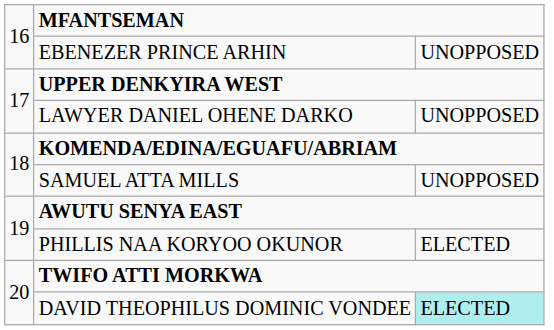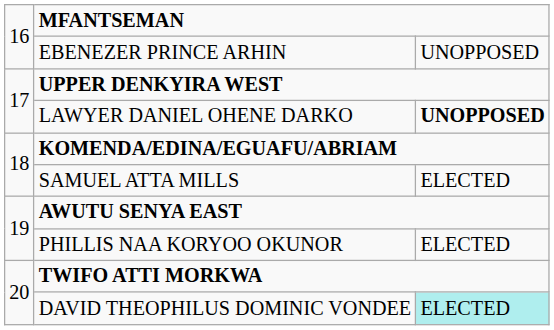 <table class="wikitable">
 <tr>
 <td rowspan="2">16</td>
 <td colspan="2"><strong>MFANTSEMAN</strong></td>
 </tr>
 <tr>
 <td>EBENEZER PRINCE ARHIN</td>
 <td>UNOPPOSED</td>
 </tr>
 <tr>
 <td rowspan="2">17</td>
 <td colspan="2"><strong>UPPER DENKYIRA WEST</strong></td>
 </tr>
 <tr>
 <td>LAWYER DANIEL OHENE DARKO</td>
-<td>UNOPPOSED</td>
+<td><strong>UNOPPOSED</strong></td>
 </tr>
 <tr>
 <td rowspan="2">18</td>
 <td colspan="2"><strong>KOMENDA/EDINA/EGUAFU/ABRIAM</strong></td>
 </tr>
 <tr>
 <td>SAMUEL ATTA MILLS</td>
-<td>UNOPPOSED</td>
+<td>ELECTED</td>
 </tr>
 <tr>
 <td rowspan="2">19</td>
 <td colspan="2"><strong>AWUTU SENYA EAST</strong></td>
 </tr>
 <tr>
 <td>PHILLIS NAA KORYOO OKUNOR</td>
 <td>ELECTED</td>
 </tr>
 <tr>
 <td rowspan="2">20</td>
 <td colspan="2"><strong>TWIFO ATTI MORKWA</strong></td>
 </tr>
 <tr>
 <td>DAVID THEOPHILUS DOMINIC VONDEE</td>
 <td style="background: paleturquoise;">ELECTED</td>
 </tr>
 </table>
